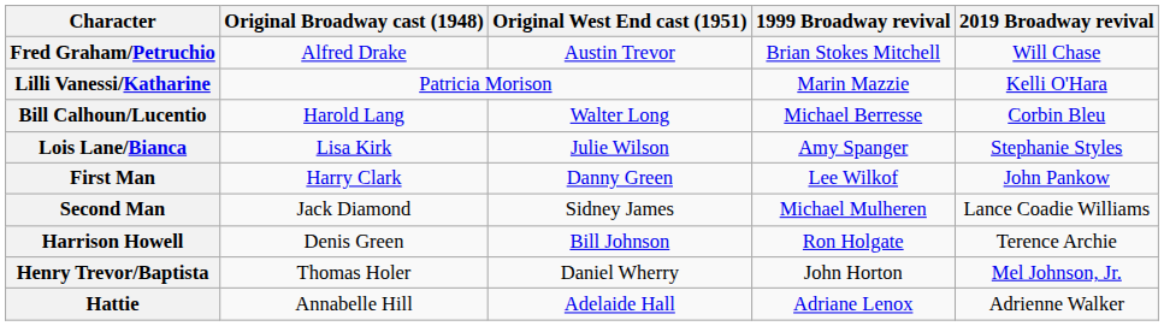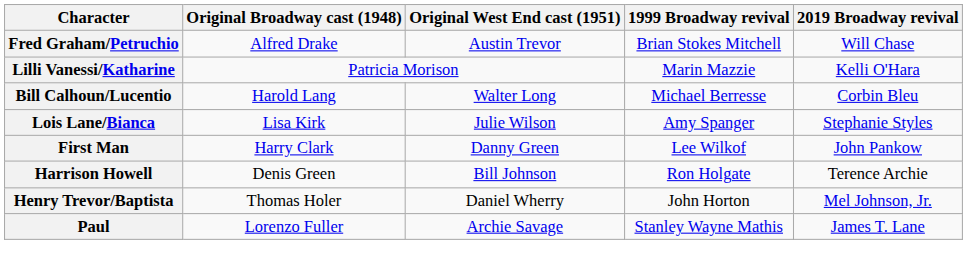 <table class="wikitable" width:90%;">
 <tr>
 <th scope"col">Character</th>
 <th scope"col">Original Broadway cast (1948)</th>
 <th scope=col>Original West End cast (1951)</th>
 <th scope"col">1999 Broadway revival</th>
 <th scope"col">2019 Broadway revival</th>
 </tr>
 <tr>
 <th scope="row">Fred Graham/<a href='#'>Petruchio</a></th>
 <td align="center" colspan="1"><a href='#'>Alfred Drake</a></td>
 <td align=center><a href='#'>Austin Trevor</a></td>
 <td align="center" colspan="1"><a href='#'>Brian Stokes Mitchell</a></td>
 <td align="center" colspan="1"><a href='#'>Will Chase</a></td>
 </tr>
 <tr>
 <th scope="row">Lilli Vanessi/<a href='#'>Katharine</a></th>
 <td align="center" colspan="2"><a href='#'>Patricia Morison</a></td>
 <td align="center" colspan="1"><a href='#'>Marin Mazzie</a></td>
 <td align="center" colspan="1"><a href='#'>Kelli O'Hara</a></td>
 </tr>
 <tr>
 <th scope="row">Bill Calhoun/Lucentio</th>
 <td align="center" colspan="1"><a href='#'>Harold Lang</a></td>
 <td align=center><a href='#'>Walter Long</a></td>
 <td align="center" colspan="1"><a href='#'>Michael Berresse</a></td>
 <td align="center" colspan="1"><a href='#'>Corbin Bleu</a></td>
 </tr>
 <tr>
 <th scope="row">Lois Lane/<a href='#'>Bianca</a></th>
 <td align="center" colspan="1"><a href='#'>Lisa Kirk</a></td>
 <td align=center><a href='#'>Julie Wilson</a></td>
 <td align="center" colspan="1"><a href='#'>Amy Spanger</a></td>
 <td align="center" colspan="1"><a href='#'>Stephanie Styles</a></td>
 </tr>
 <tr>
 <th scope="row">First Man</th>
 <td align="center" colspan="1"><a href='#'>Harry Clark</a></td>
 <td align=center><a href='#'>Danny Green</a></td>
 <td align="center" colspan="1"><a href='#'>Lee Wilkof</a></td>
 <td align="center" colspan="1"><a href='#'>John Pankow</a></td>
 </tr>
 <tr>
-<th scope="row">Second Man</th>
-<td align="center" colspan="1">Jack Diamond</td>
-<td align=center>Sidney James</td>
-<td align="center" colspan="1"><a href='#'>Michael Mulheren</a></td>
-<td align="center" colspan="1">Lance Coadie Williams</td>
-</tr>
-<tr>
 <th scope="row">Harrison Howell</th>
 <td align="center" colspan="1">Denis Green</td>
 <td align=center><a href='#'>Bill Johnson</a></td>
 <td align="center" colspan="1"><a href='#'>Ron Holgate</a></td>
 <td align="center" colspan="1">Terence Archie</td>
 </tr>
 <tr>
 <th scope="row">Henry Trevor/Baptista</th>
 <td align="center" colspan="1">Thomas Holer</td>
 <td align=center>Daniel Wherry</td>
 <td align="center" colspan="1">John Horton</td>
 <td align="center" colspan="1"><a href='#'>Mel Johnson, Jr.</a></td>
 </tr>
 <tr>
-<th scope="row">Hattie</th>
-<td align="center" colspan="1">Annabelle Hill</td>
-<td align=center><a href='#'>Adelaide Hall</a></td>
-<td align="center" colspan="1"><a href='#'>Adriane Lenox</a></td>
-<td align="center" colspan="1">Adrienne Walker</td>
+<th scope="row">Paul</th>
+<td align="center" colspan="1"><a href='#'>Lorenzo Fuller</a></td>
+<td align=center><a href='#'>Archie Savage</a></td>
+<td align="center" colspan="1"><a href='#'>Stanley Wayne Mathis</a></td>
+<td align="center" colspan="1"><a href='#'>James T. Lane</a></td>
 </tr>
 </table>
